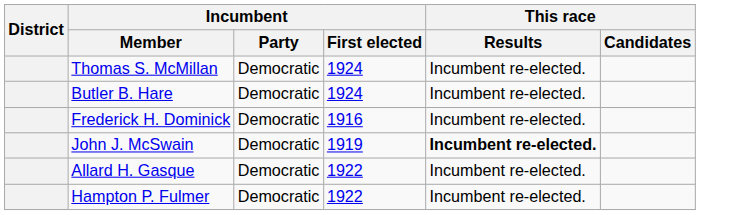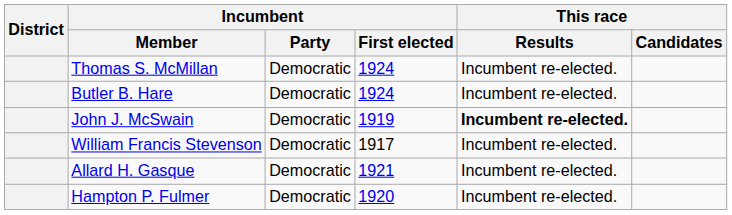 <table class=wikitable>
 <tr>
 <th rowspan=2>District</th>
 <th colspan=3>Incumbent</th>
 <th colspan=2>This race</th>
 </tr>
 <tr>
 <th>Member</th>
 <th>Party</th>
 <th>First elected</th>
 <th>Results</th>
 <th>Candidates</th>
 </tr>
 <tr>
 <th></th>
 <td><a href='#'>Thomas S. McMillan</a></td>
 <td>Democratic</td>
 <td><a href='#'>1924</a></td>
 <td>Incumbent re-elected.</td>
 <td nowrap></td>
 </tr>
 <tr>
 <th></th>
 <td><a href='#'>Butler B. Hare</a></td>
 <td>Democratic</td>
 <td><a href='#'>1924</a></td>
 <td>Incumbent re-elected.</td>
 <td nowrap></td>
 </tr>
 <tr>
 <th></th>
-<td><a href='#'>Frederick H. Dominick</a></td>
-<td>Democratic</td>
-<td><a href='#'>1916</a></td>
-<td>Incumbent re-elected.</td>
-<td nowrap></td>
-</tr>
-<tr>
-<th></th>
 <td><a href='#'>John J. McSwain</a></td>
 <td>Democratic</td>
 <td><a href='#'>1919</a></td>
 <td><strong>Incumbent re-elected.</strong></td>
 <td nowrap></td>
 </tr>
 <tr>
 <th></th>
+<td><a href='#'>William Francis Stevenson</a></td>
+<td>Democratic</td>
+<td>1917</td>
+<td>Incumbent re-elected.</td>
+<td nowrap></td>
+</tr>
+<tr>
+<th></th>
 <td><a href='#'>Allard H. Gasque</a></td>
 <td>Democratic</td>
-<td><a href='#'>1922</a></td>
+<td><a href='#'>1921</a></td>
 <td>Incumbent re-elected.</td>
 <td nowrap></td>
 </tr>
 <tr>
 <th></th>
 <td><a href='#'>Hampton P. Fulmer</a></td>
 <td>Democratic</td>
-<td><a href='#'>1922</a></td>
+<td><a href='#'>1920</a></td>
 <td>Incumbent re-elected.</td>
 <td nowrap></td>
 </tr>
 </table>
